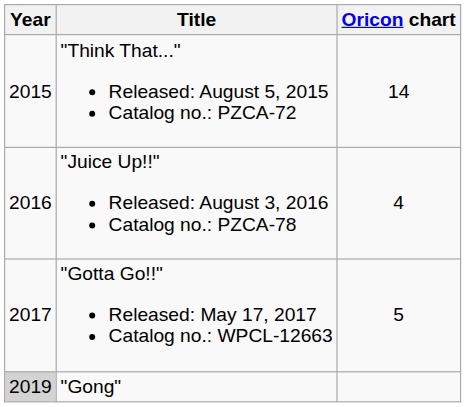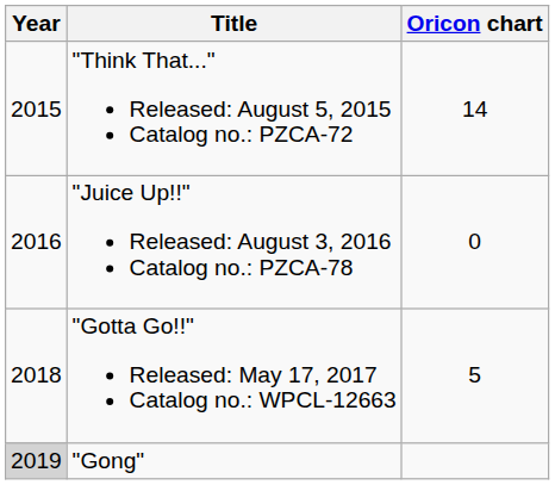 <table class="wikitable">
 <tr>
 <th>Year</th>
 <th>Title</th>
 <th><a href='#'>Oricon</a> chart</th>
 </tr>
 <tr>
 <td>2015</td>
 <td>"Think That..."<br><ul><li>Released: August 5, 2015</li><li>Catalog no.: PZCA-72</li></ul></td>
 <td align="center">14</td>
 </tr>
 <tr>
 <td>2016</td>
 <td>"Juice Up!!"<br><ul><li>Released: August 3, 2016</li><li>Catalog no.: PZCA-78</li></ul></td>
-<td align="center">4</td>
+<td align="center">0</td>
 </tr>
 <tr>
-<td>2017</td>
+<td>2018</td>
 <td>"Gotta Go!!"<br><ul><li>Released: May 17, 2017</li><li>Catalog no.: WPCL-12663</li></ul></td>
 <td align="center">5</td>
 </tr>
 <tr>
 <td style="background: lightgrey;">2019</td>
 <td>"Gong"</td>
 <td></td>
 </tr>
 </table>
